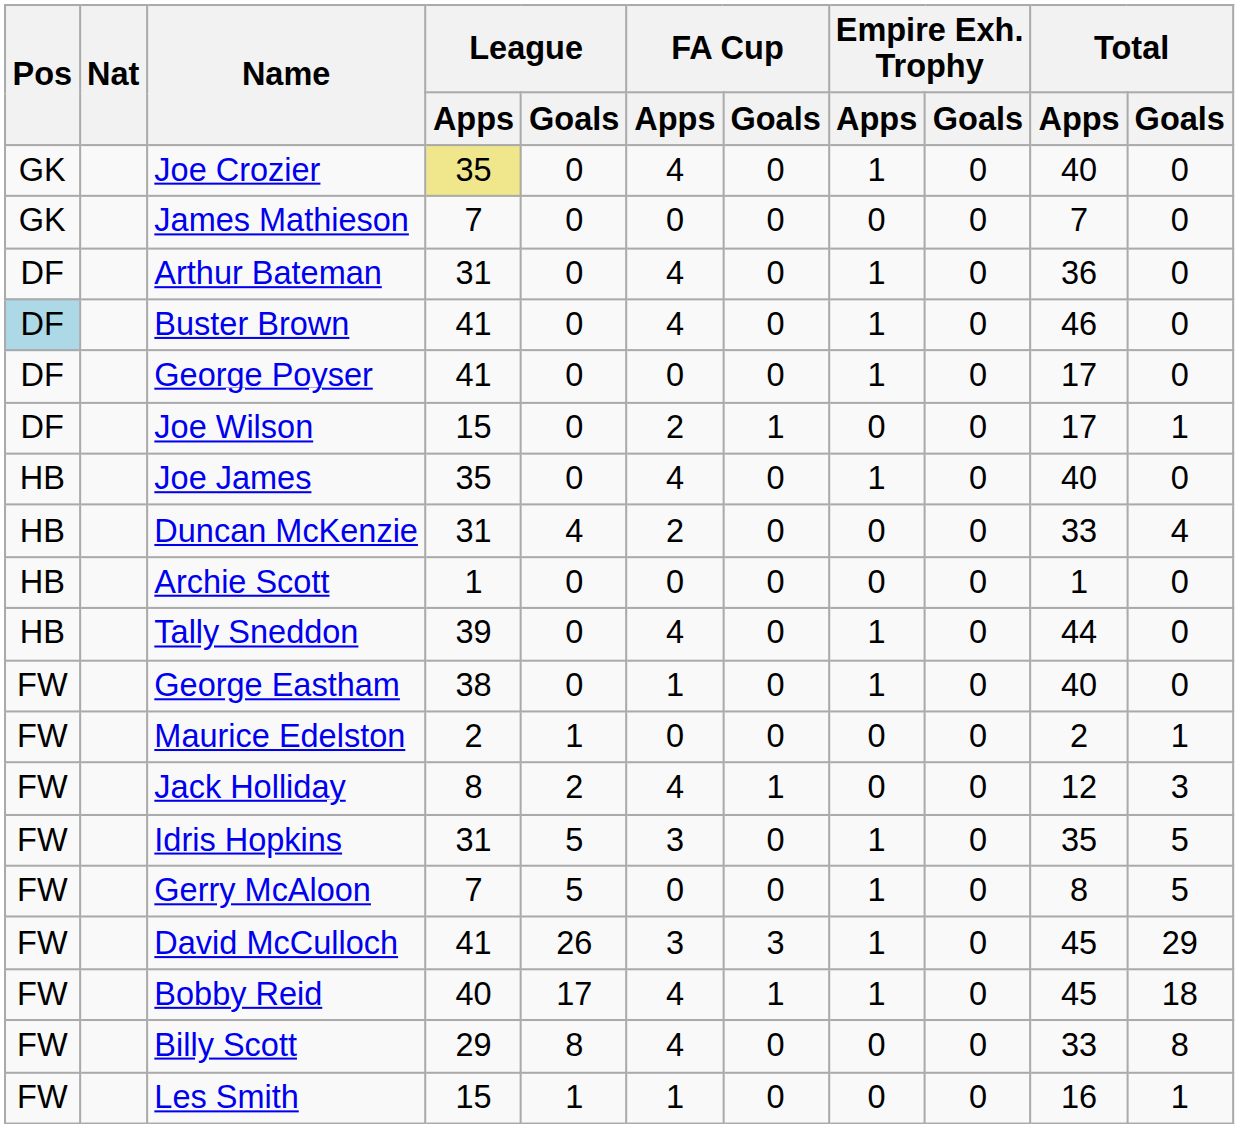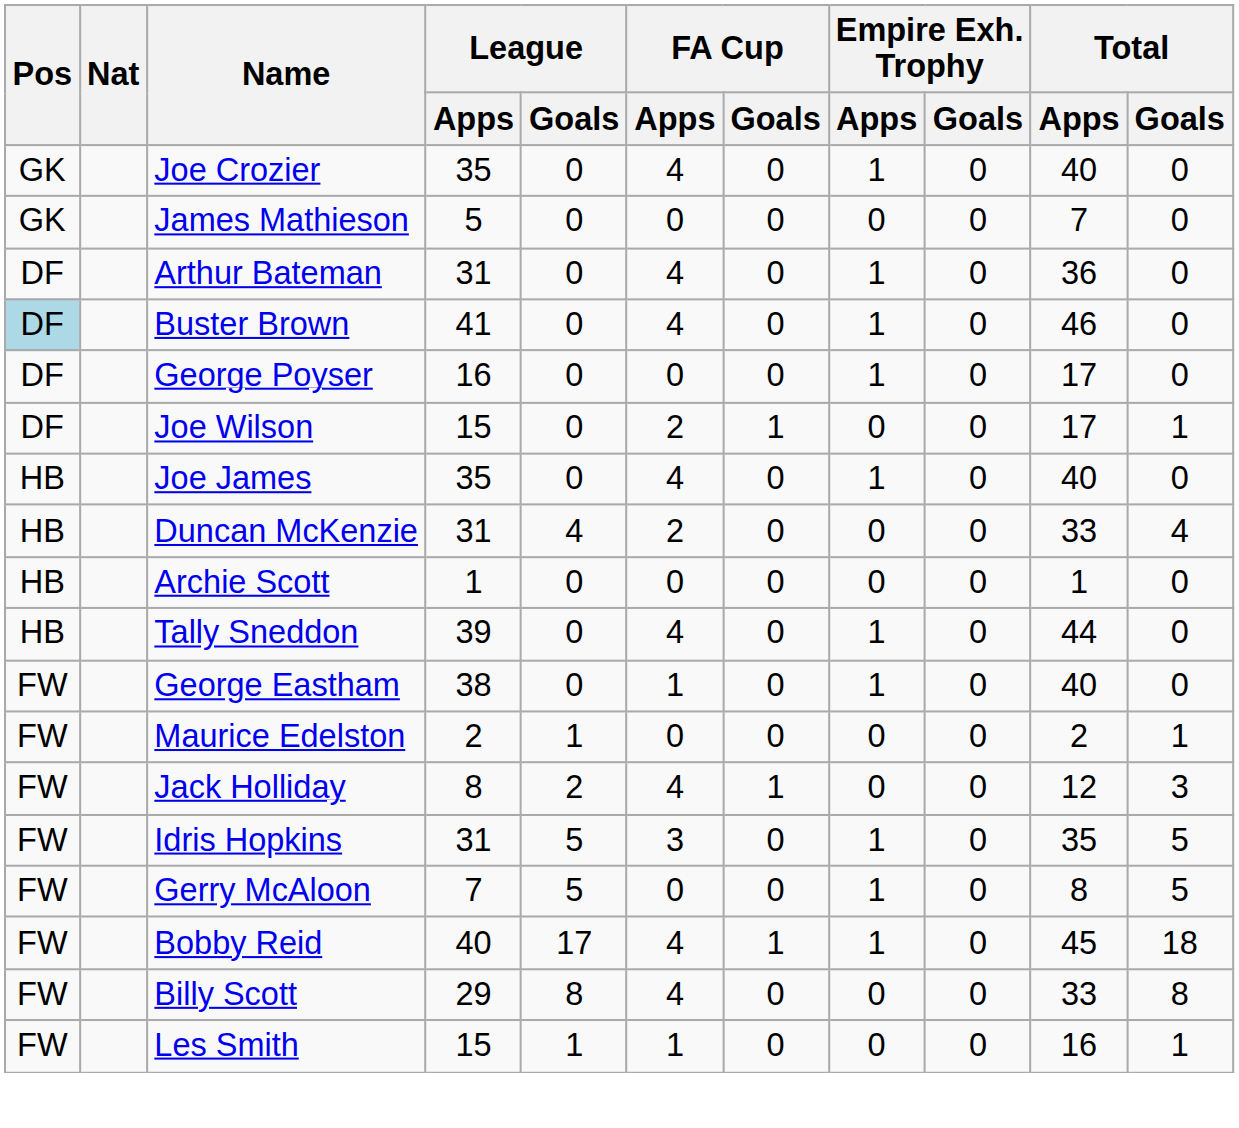 <table class="wikitable" style="text-align:center">
 <tr>
 <th rowspan="2">Pos</th>
 <th rowspan="2">Nat</th>
 <th rowspan="2">Name</th>
 <th colspan="2" style="width:85px;">League</th>
 <th colspan="2" style="width:85px;">FA Cup</th>
 <th colspan="2">Empire Exh.<br>Trophy</th>
 <th colspan="2" style="width:85px;">Total</th>
 </tr>
 <tr>
 <th>Apps</th>
 <th>Goals</th>
 <th>Apps</th>
 <th>Goals</th>
 <th>Apps</th>
 <th>Goals</th>
 <th>Apps</th>
 <th>Goals</th>
 </tr>
 <tr>
 <td>GK</td>
 <td></td>
 <td style="text-align:left;"><a href='#'>Joe Crozier</a></td>
-<td style="background: khaki;">35</td>
+<td>35</td>
 <td>0</td>
 <td>4</td>
 <td>0</td>
 <td>1</td>
 <td>0</td>
 <td>40</td>
 <td>0</td>
 </tr>
 <tr>
 <td>GK</td>
 <td></td>
 <td style="text-align:left;"><a href='#'>James Mathieson</a></td>
-<td>7</td>
+<td>5</td>
 <td>0</td>
 <td>0</td>
 <td>0</td>
 <td>0</td>
 <td>0</td>
 <td>7</td>
 <td>0</td>
 </tr>
 <tr>
 <td>DF</td>
 <td></td>
 <td style="text-align:left;"><a href='#'>Arthur Bateman</a></td>
 <td>31</td>
 <td>0</td>
 <td>4</td>
 <td>0</td>
 <td>1</td>
 <td>0</td>
 <td>36</td>
 <td>0</td>
 </tr>
 <tr>
 <td style="background: lightblue;">DF</td>
 <td></td>
 <td style="text-align:left;"><a href='#'>Buster Brown</a></td>
 <td>41</td>
 <td>0</td>
 <td>4</td>
 <td>0</td>
 <td>1</td>
 <td>0</td>
 <td>46</td>
 <td>0</td>
 </tr>
 <tr>
 <td>DF</td>
 <td></td>
 <td style="text-align:left;"><a href='#'>George Poyser</a></td>
-<td>41</td>
+<td>16</td>
 <td>0</td>
 <td>0</td>
 <td>0</td>
 <td>1</td>
 <td>0</td>
 <td>17</td>
 <td>0</td>
 </tr>
 <tr>
 <td>DF</td>
 <td></td>
 <td style="text-align:left;"><a href='#'>Joe Wilson</a></td>
 <td>15</td>
 <td>0</td>
 <td>2</td>
 <td>1</td>
 <td>0</td>
 <td>0</td>
 <td>17</td>
 <td>1</td>
 </tr>
 <tr>
 <td>HB</td>
 <td></td>
 <td style="text-align:left;"><a href='#'>Joe James</a></td>
 <td>35</td>
 <td>0</td>
 <td>4</td>
 <td>0</td>
 <td>1</td>
 <td>0</td>
 <td>40</td>
 <td>0</td>
 </tr>
 <tr>
 <td>HB</td>
 <td></td>
 <td style="text-align:left;"><a href='#'>Duncan McKenzie</a></td>
 <td>31</td>
 <td>4</td>
 <td>2</td>
 <td>0</td>
 <td>0</td>
 <td>0</td>
 <td>33</td>
 <td>4</td>
 </tr>
 <tr>
 <td>HB</td>
 <td></td>
 <td style="text-align:left;"><a href='#'>Archie Scott</a></td>
 <td>1</td>
 <td>0</td>
 <td>0</td>
 <td>0</td>
 <td>0</td>
 <td>0</td>
 <td>1</td>
 <td>0</td>
 </tr>
 <tr>
 <td>HB</td>
 <td></td>
 <td style="text-align:left;"><a href='#'>Tally Sneddon</a></td>
 <td>39</td>
 <td>0</td>
 <td>4</td>
 <td>0</td>
 <td>1</td>
 <td>0</td>
 <td>44</td>
 <td>0</td>
 </tr>
 <tr>
 <td>FW</td>
 <td></td>
 <td style="text-align:left;"><a href='#'>George Eastham</a></td>
 <td>38</td>
 <td>0</td>
 <td>1</td>
 <td>0</td>
 <td>1</td>
 <td>0</td>
 <td>40</td>
 <td>0</td>
 </tr>
 <tr>
 <td>FW</td>
 <td><em></em></td>
 <td style="text-align:left;"><a href='#'>Maurice Edelston</a></td>
 <td>2</td>
 <td>1</td>
 <td>0</td>
 <td>0</td>
 <td>0</td>
 <td>0</td>
 <td>2</td>
 <td>1</td>
 </tr>
 <tr>
 <td>FW</td>
 <td></td>
 <td style="text-align:left;"><a href='#'>Jack Holliday</a></td>
 <td>8</td>
 <td>2</td>
 <td>4</td>
 <td>1</td>
 <td>0</td>
 <td>0</td>
 <td>12</td>
 <td>3</td>
 </tr>
 <tr>
 <td>FW</td>
 <td></td>
 <td style="text-align:left;"><a href='#'>Idris Hopkins</a></td>
 <td>31</td>
 <td>5</td>
 <td>3</td>
 <td>0</td>
 <td>1</td>
 <td>0</td>
 <td>35</td>
 <td>5</td>
 </tr>
 <tr>
 <td>FW</td>
 <td></td>
 <td style="text-align:left;"><a href='#'>Gerry McAloon</a></td>
 <td>7</td>
 <td>5</td>
 <td>0</td>
 <td>0</td>
 <td>1</td>
 <td>0</td>
 <td>8</td>
 <td>5</td>
 </tr>
 <tr>
 <td>FW</td>
 <td></td>
-<td style="text-align:left;"><a href='#'>David McCulloch</a></td>
-<td>41</td>
-<td>26</td>
-<td>3</td>
-<td>3</td>
-<td>1</td>
-<td>0</td>
-<td>45</td>
-<td>29</td>
-</tr>
-<tr>
-<td>FW</td>
-<td></td>
 <td style="text-align:left;"><a href='#'>Bobby Reid</a></td>
 <td>40</td>
 <td>17</td>
 <td>4</td>
 <td>1</td>
 <td>1</td>
 <td>0</td>
 <td>45</td>
 <td>18</td>
 </tr>
 <tr>
 <td>FW</td>
 <td><em></em></td>
 <td style="text-align:left;"><a href='#'>Billy Scott</a></td>
 <td>29</td>
 <td>8</td>
 <td>4</td>
 <td>0</td>
 <td>0</td>
 <td>0</td>
 <td>33</td>
 <td>8</td>
 </tr>
 <tr>
 <td>FW</td>
 <td><em></em></td>
 <td style="text-align:left;"><a href='#'>Les Smith</a></td>
 <td>15</td>
 <td>1</td>
 <td>1</td>
 <td>0</td>
 <td>0</td>
 <td>0</td>
 <td>16</td>
 <td>1</td>
 </tr>
 </table>
